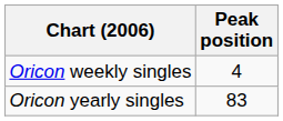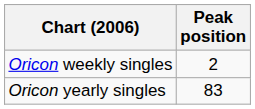 <table class="wikitable">
 <tr>
 <th>Chart (2006)</th>
 <th>Peak<br>position</th>
 </tr>
 <tr>
 <td><em><a href='#'>Oricon</a></em> weekly singles</td>
-<td align="center">4</td>
+<td align="center">2</td>
 </tr>
 <tr>
 <td><em>Oricon</em> yearly singles</td>
 <td align="center">83</td>
 </tr>
 </table>
